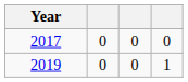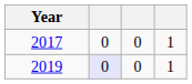 <table class="wikitable" width=30% style="font-size:100%; text-align:center;">
 <tr>
 <th>Year</th>
 <th></th>
 <th></th>
 <th></th>
 </tr>
 <tr>
 <td><a href='#'>2017</a></td>
 <td>0</td>
 <td>0</td>
-<td>0</td>
+<td>1</td>
 </tr>
 <tr>
 <td><a href='#'>2019</a></td>
-<td>0</td>
+<td style="background: lavender;">0</td>
 <td>0</td>
 <td>1</td>
 </tr>
 </table>
